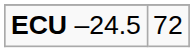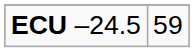 <table class="wikitable">
 <tr align="center">
 </tr>
 <tr align="center">
 <td><strong>ECU</strong> –24.5</td>
-<td>72</td>
+<td>59</td>
 </tr>
 </table>
